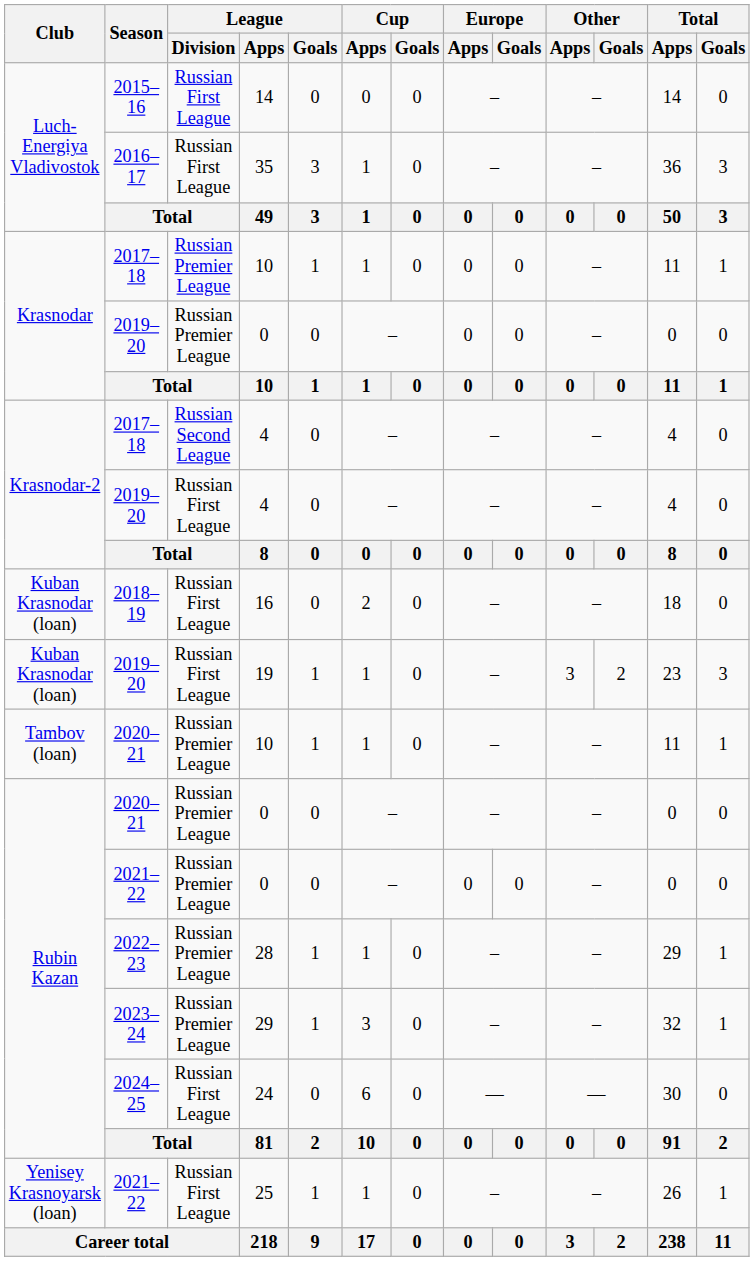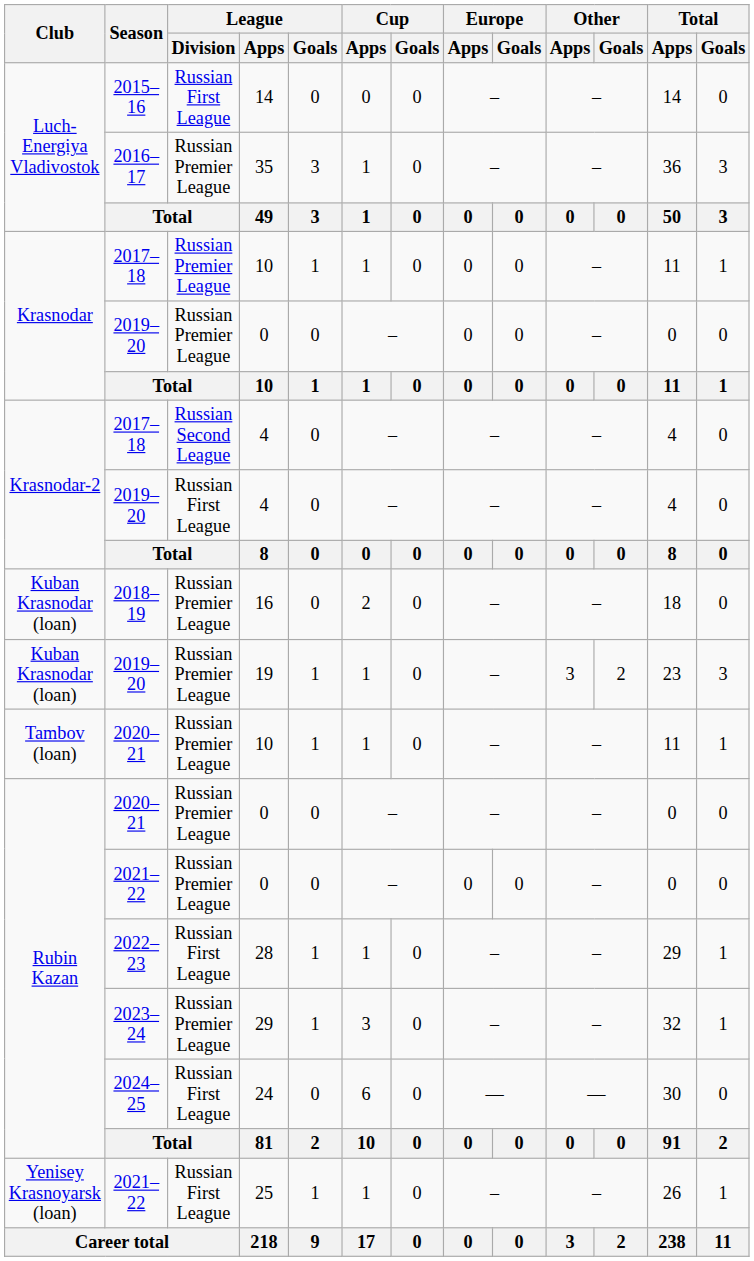 <table class="wikitable" style="text-align: center;">
 <tr>
 <th rowspan="2">Club</th>
 <th rowspan="2">Season</th>
 <th colspan="3">League</th>
 <th colspan="2">Cup</th>
 <th colspan="2">Europe</th>
 <th colspan="2">Other</th>
 <th colspan="2">Total</th>
 </tr>
 <tr>
 <th>Division</th>
 <th>Apps</th>
 <th>Goals</th>
 <th>Apps</th>
 <th>Goals</th>
 <th>Apps</th>
 <th>Goals</th>
 <th>Apps</th>
 <th>Goals</th>
 <th>Apps</th>
 <th>Goals</th>
 </tr>
 <tr>
 <td rowspan="3"><a href='#'>Luch-Energiya Vladivostok</a></td>
 <td><a href='#'>2015–16</a></td>
 <td><a href='#'>Russian First League</a></td>
 <td>14</td>
 <td>0</td>
 <td>0</td>
 <td>0</td>
 <td colspan=2>–</td>
 <td colspan=2>–</td>
 <td>14</td>
 <td>0</td>
 </tr>
 <tr>
 <td><a href='#'>2016–17</a></td>
-<td>Russian First League</td>
+<td>Russian Premier League</td>
 <td>35</td>
 <td>3</td>
 <td>1</td>
 <td>0</td>
 <td colspan=2>–</td>
 <td colspan=2>–</td>
 <td>36</td>
 <td>3</td>
 </tr>
 <tr>
 <th colspan="2">Total</th>
 <th>49</th>
 <th>3</th>
 <th>1</th>
 <th>0</th>
 <th>0</th>
 <th>0</th>
 <th>0</th>
 <th>0</th>
 <th>50</th>
 <th>3</th>
 </tr>
 <tr>
 <td rowspan="3"><a href='#'>Krasnodar</a></td>
 <td><a href='#'>2017–18</a></td>
 <td><a href='#'>Russian Premier League</a></td>
 <td>10</td>
 <td>1</td>
 <td>1</td>
 <td>0</td>
 <td>0</td>
 <td>0</td>
 <td colspan=2>–</td>
 <td>11</td>
 <td>1</td>
 </tr>
 <tr>
 <td><a href='#'>2019–20</a></td>
 <td>Russian Premier League</td>
 <td>0</td>
 <td>0</td>
 <td colspan=2>–</td>
 <td>0</td>
 <td>0</td>
 <td colspan=2>–</td>
 <td>0</td>
 <td>0</td>
 </tr>
 <tr>
 <th colspan="2">Total</th>
 <th>10</th>
 <th>1</th>
 <th>1</th>
 <th>0</th>
 <th>0</th>
 <th>0</th>
 <th>0</th>
 <th>0</th>
 <th>11</th>
 <th>1</th>
 </tr>
 <tr>
 <td rowspan="3"><a href='#'>Krasnodar-2</a></td>
 <td><a href='#'>2017–18</a></td>
 <td><a href='#'>Russian Second League</a></td>
 <td>4</td>
 <td>0</td>
 <td colspan=2>–</td>
 <td colspan=2>–</td>
 <td colspan=2>–</td>
 <td>4</td>
 <td>0</td>
 </tr>
 <tr>
 <td><a href='#'>2019–20</a></td>
 <td>Russian First League</td>
 <td>4</td>
 <td>0</td>
 <td colspan=2>–</td>
 <td colspan=2>–</td>
 <td colspan=2>–</td>
 <td>4</td>
 <td>0</td>
 </tr>
 <tr>
 <th colspan="2">Total</th>
 <th>8</th>
 <th>0</th>
 <th>0</th>
 <th>0</th>
 <th>0</th>
 <th>0</th>
 <th>0</th>
 <th>0</th>
 <th>8</th>
 <th>0</th>
 </tr>
 <tr>
 <td><a href='#'>Kuban Krasnodar</a> (loan)</td>
 <td><a href='#'>2018–19</a></td>
-<td>Russian First League</td>
+<td>Russian Premier League</td>
 <td>16</td>
 <td>0</td>
 <td>2</td>
 <td>0</td>
 <td colspan=2>–</td>
 <td colspan=2>–</td>
 <td>18</td>
 <td>0</td>
 </tr>
 <tr>
 <td><a href='#'>Kuban Krasnodar</a> (loan)</td>
 <td><a href='#'>2019–20</a></td>
-<td>Russian First League</td>
+<td>Russian Premier League</td>
 <td>19</td>
 <td>1</td>
 <td>1</td>
 <td>0</td>
 <td colspan=2>–</td>
 <td>3</td>
 <td>2</td>
 <td>23</td>
 <td>3</td>
 </tr>
 <tr>
 <td><a href='#'>Tambov</a> (loan)</td>
 <td><a href='#'>2020–21</a></td>
 <td>Russian Premier League</td>
 <td>10</td>
 <td>1</td>
 <td>1</td>
 <td>0</td>
 <td colspan=2>–</td>
 <td colspan=2>–</td>
 <td>11</td>
 <td>1</td>
 </tr>
 <tr>
 <td rowspan="6"><a href='#'>Rubin Kazan</a></td>
 <td><a href='#'>2020–21</a></td>
 <td>Russian Premier League</td>
 <td>0</td>
 <td>0</td>
 <td colspan=2>–</td>
 <td colspan=2>–</td>
 <td colspan=2>–</td>
 <td>0</td>
 <td>0</td>
 </tr>
 <tr>
 <td><a href='#'>2021–22</a></td>
 <td>Russian Premier League</td>
 <td>0</td>
 <td>0</td>
 <td colspan=2>–</td>
 <td>0</td>
 <td>0</td>
 <td colspan=2>–</td>
 <td>0</td>
 <td>0</td>
 </tr>
 <tr>
 <td><a href='#'>2022–23</a></td>
-<td>Russian Premier League</td>
+<td>Russian First League</td>
 <td>28</td>
 <td>1</td>
 <td>1</td>
 <td>0</td>
 <td colspan=2>–</td>
 <td colspan=2>–</td>
 <td>29</td>
 <td>1</td>
 </tr>
 <tr>
 <td><a href='#'>2023–24</a></td>
 <td>Russian Premier League</td>
 <td>29</td>
 <td>1</td>
 <td>3</td>
 <td>0</td>
 <td colspan=2>–</td>
 <td colspan=2>–</td>
 <td>32</td>
 <td>1</td>
 </tr>
 <tr>
 <td><a href='#'>2024–25</a></td>
 <td>Russian First League</td>
 <td>24</td>
 <td>0</td>
 <td>6</td>
 <td>0</td>
 <td colspan="2">—</td>
 <td colspan="2">—</td>
 <td>30</td>
 <td>0</td>
 </tr>
 <tr>
 <th colspan="2">Total</th>
 <th>81</th>
 <th>2</th>
 <th>10</th>
 <th>0</th>
 <th>0</th>
 <th>0</th>
 <th>0</th>
 <th>0</th>
 <th>91</th>
 <th>2</th>
 </tr>
 <tr>
 <td><a href='#'>Yenisey Krasnoyarsk</a> (loan)</td>
 <td><a href='#'>2021–22</a></td>
 <td>Russian First League</td>
 <td>25</td>
 <td>1</td>
 <td>1</td>
 <td>0</td>
 <td colspan=2>–</td>
 <td colspan=2>–</td>
 <td>26</td>
 <td>1</td>
 </tr>
 <tr>
 <th colspan="3">Career total</th>
 <th>218</th>
 <th>9</th>
 <th>17</th>
 <th>0</th>
 <th>0</th>
 <th>0</th>
 <th>3</th>
 <th>2</th>
 <th>238</th>
 <th>11</th>
 </tr>
 </table>
